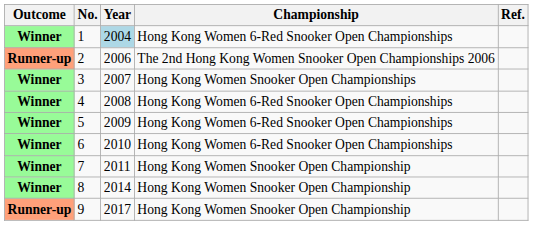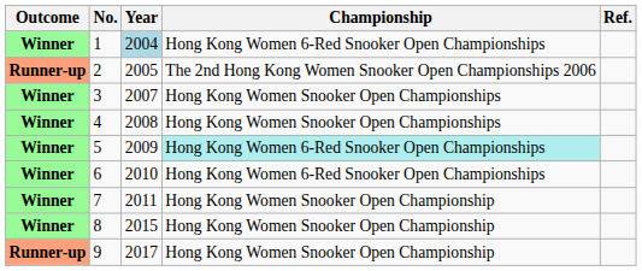 <table class="wikitable sortable">
 <tr>
 <th>Outcome</th>
 <th>No.</th>
 <th>Year</th>
 <th>Championship</th>
 <th>Ref.</th>
 </tr>
 <tr>
 <th scope="row" style="background:#98FB98">Winner</th>
 <td>1</td>
 <td style="background: lightblue;">2004</td>
 <td>Hong Kong Women 6-Red Snooker Open Championships</td>
 <td></td>
 </tr>
 <tr>
 <th scope="row" style="background:#ffa07a;">Runner-up</th>
 <td>2</td>
-<td>2006</td>
+<td>2005</td>
 <td>The 2nd Hong Kong Women Snooker Open Championships 2006</td>
 <td></td>
 </tr>
 <tr>
 <th scope="row" style="background:#98FB98">Winner</th>
 <td>3</td>
 <td>2007</td>
 <td>Hong Kong Women Snooker Open Championships</td>
 <td></td>
 </tr>
 <tr>
 <th scope="row" style="background:#98FB98">Winner</th>
 <td>4</td>
 <td>2008</td>
-<td>Hong Kong Women 6-Red Snooker Open Championships</td>
+<td>Hong Kong Women Snooker Open Championships</td>
 <td></td>
 </tr>
 <tr>
 <th scope="row" style="background:#98FB98">Winner</th>
 <td>5</td>
 <td>2009</td>
-<td>Hong Kong Women 6-Red Snooker Open Championships</td>
+<td style="background: paleturquoise;">Hong Kong Women 6-Red Snooker Open Championships</td>
 <td></td>
 </tr>
 <tr>
 <th scope="row" style="background:#98FB98">Winner</th>
 <td>6</td>
 <td>2010</td>
 <td>Hong Kong Women 6-Red Snooker Open Championships</td>
 <td></td>
 </tr>
 <tr>
 <th scope="row" style="background:#98FB98">Winner</th>
 <td>7</td>
 <td>2011</td>
 <td>Hong Kong Women Snooker Open Championship</td>
 <td></td>
 </tr>
 <tr>
 <th scope="row" style="background:#98FB98">Winner</th>
 <td>8</td>
-<td>2014</td>
+<td>2015</td>
 <td>Hong Kong Women Snooker Open Championship</td>
 <td></td>
 </tr>
 <tr>
 <th scope="row" style="background:#ffa07a;">Runner-up</th>
 <td>9</td>
 <td>2017</td>
 <td>Hong Kong Women Snooker Open Championship</td>
 <td></td>
 </tr>
 </table>
